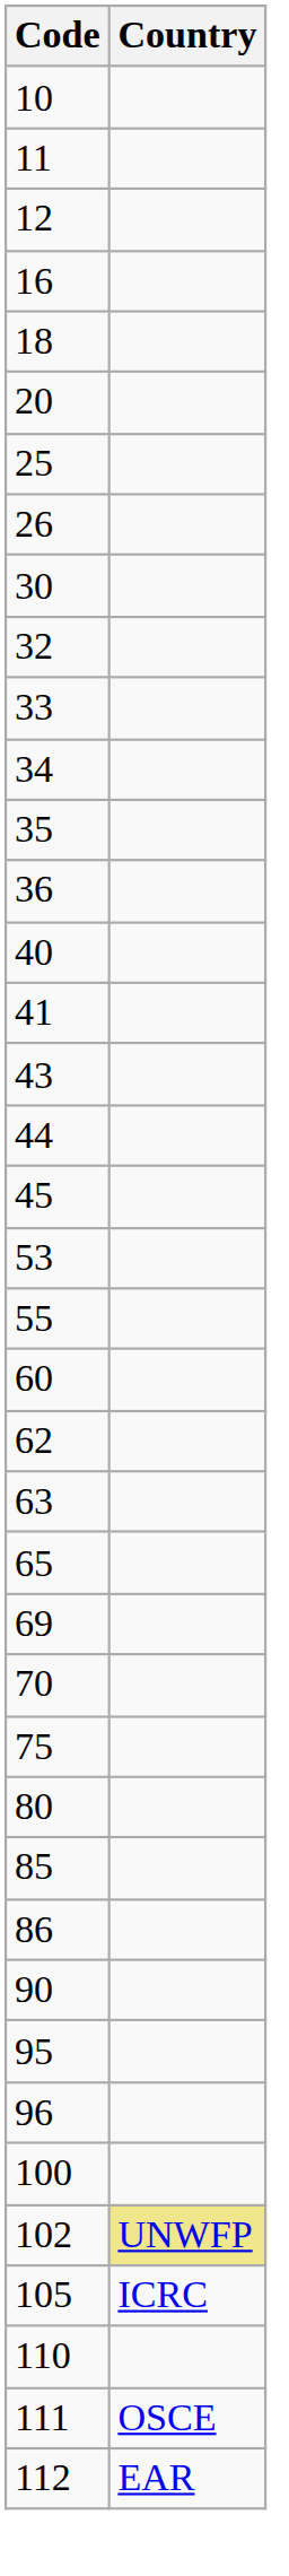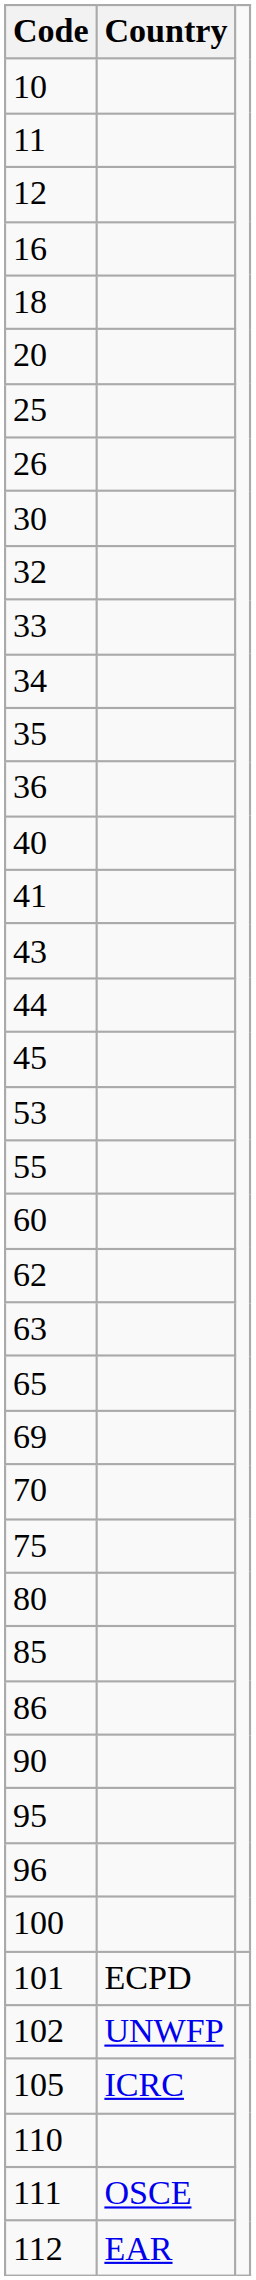 <table class="wikitable">
 <tr>
 <th>Code</th>
 <th>Country</th>
 </tr>
 <tr>
 <td>10</td>
 <td></td>
 </tr>
 <tr>
 <td>11</td>
 <td></td>
 </tr>
 <tr>
 <td>12</td>
 <td></td>
 </tr>
 <tr>
 <td>16</td>
 <td></td>
 </tr>
 <tr>
 <td>18</td>
 <td></td>
 </tr>
 <tr>
 <td>20</td>
 <td></td>
 </tr>
 <tr>
 <td>25</td>
 <td></td>
 </tr>
 <tr>
 <td>26</td>
 <td></td>
 </tr>
 <tr>
 <td>30</td>
 <td></td>
 </tr>
 <tr>
 <td>32</td>
 <td></td>
 </tr>
 <tr>
 <td>33</td>
 <td></td>
 </tr>
 <tr>
 <td>34</td>
 <td></td>
 </tr>
 <tr>
 <td>35</td>
 <td></td>
 </tr>
 <tr>
 <td>36</td>
 <td></td>
 </tr>
 <tr>
 <td>40</td>
 <td></td>
 </tr>
 <tr>
 <td>41</td>
 <td></td>
 </tr>
 <tr>
 <td>43</td>
 <td></td>
 </tr>
 <tr>
 <td>44</td>
 <td></td>
 </tr>
 <tr>
 <td>45</td>
 <td></td>
 </tr>
 <tr>
 <td>53</td>
 <td></td>
 </tr>
 <tr>
 <td>55</td>
 <td></td>
 </tr>
 <tr>
 <td>60</td>
 <td></td>
 </tr>
 <tr>
 <td>62</td>
 <td></td>
 </tr>
 <tr>
 <td>63</td>
 <td></td>
 </tr>
 <tr>
 <td>65</td>
 <td></td>
 </tr>
 <tr>
 <td>69</td>
 <td></td>
 </tr>
 <tr>
 <td>70</td>
 <td></td>
 </tr>
 <tr>
 <td>75</td>
 <td></td>
 </tr>
 <tr>
 <td>80</td>
 <td></td>
 </tr>
 <tr>
 <td>85</td>
 <td></td>
 </tr>
 <tr>
 <td>86</td>
 <td></td>
 </tr>
 <tr>
 <td>90</td>
 <td></td>
 </tr>
 <tr>
 <td>95</td>
 <td></td>
 </tr>
 <tr>
 <td>96</td>
 <td></td>
 </tr>
 <tr>
 <td>100</td>
 <td></td>
 </tr>
 <tr>
+<td>101</td>
+<td>ECPD</td>
+<td></td>
+</tr>
+<tr>
 <td>102</td>
-<td style="background: khaki;"><a href='#'>UNWFP</a></td>
+<td><a href='#'>UNWFP</a></td>
 </tr>
 <tr>
 <td>105</td>
 <td><a href='#'>ICRC</a></td>
 </tr>
 <tr>
 <td>110</td>
 <td></td>
 </tr>
 <tr>
 <td>111</td>
 <td><a href='#'>OSCE</a></td>
 </tr>
 <tr>
 <td>112</td>
 <td><a href='#'>EAR</a></td>
 </tr>
 </table>
